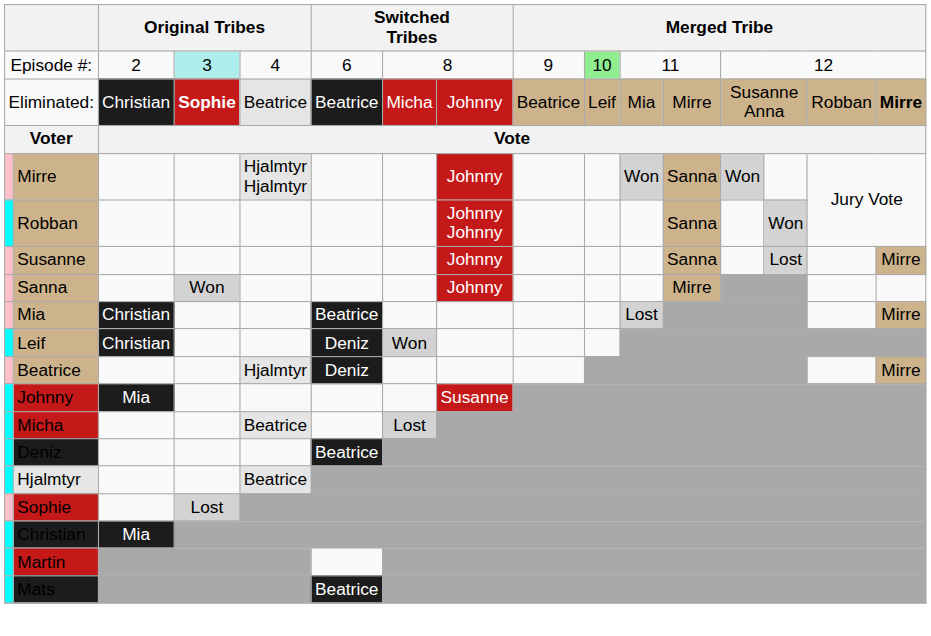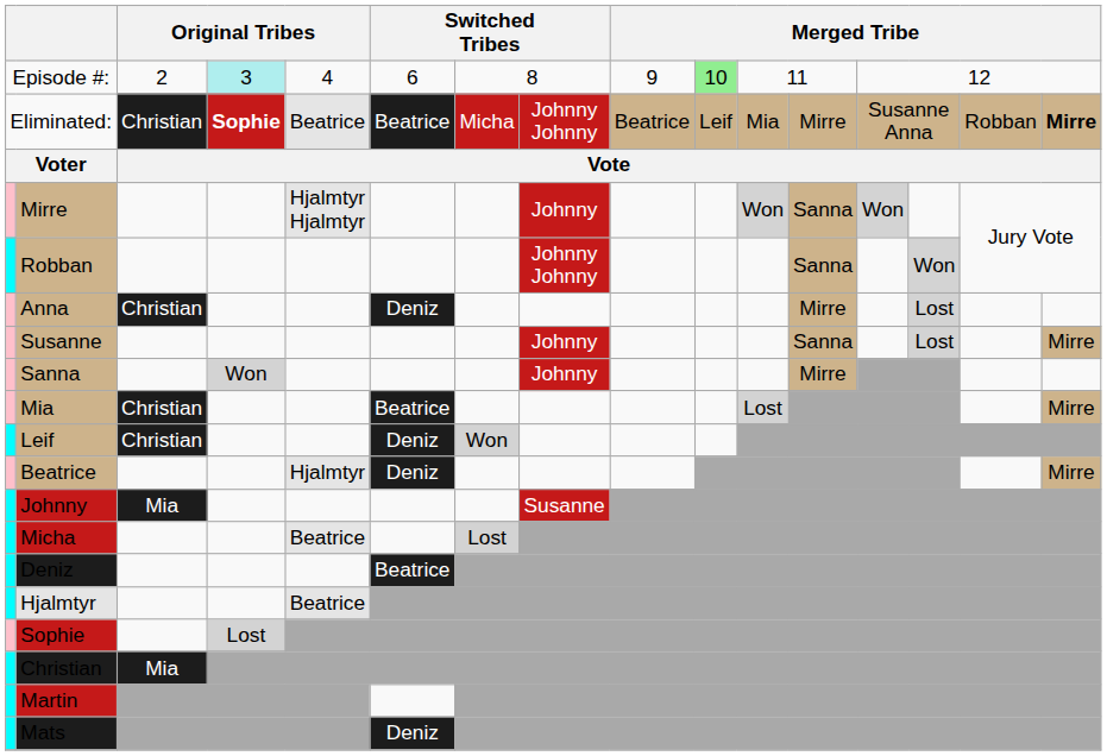 <table class="wikitable" style="text-align:center">
 <tr>
 <th colspan=2></th>
 <th colspan=3>Original Tribes</th>
 <th colspan=3>Switched<br>Tribes</th>
 <th colspan=8>Merged Tribe</th>
 </tr>
 <tr>
 <td colspan=2>Episode #:</td>
 <td>2</td>
 <td style="background: paleturquoise;">3</td>
 <td>4</td>
 <td>6</td>
 <td colspan=2>8</td>
 <td>9</td>
 <td style="background: lightgreen;">10</td>
 <td colspan=2>11</td>
 <td colspan=4>12</td>
 </tr>
 <tr>
 <td colspan=2>Eliminated:</td>
 <td style="background: #1C1C1C; color: white;">Christian<br></td>
 <td style="background: #C51919; color: white;"><strong>Sophie<br></strong></td>
 <td bgcolor=#E5E5E5>Beatrice</td>
 <td style="background: #1C1C1C; color: white;">Beatrice</td>
 <td style="background: #C51919; color: white;">Micha<br></td>
-<td style="background: #C51919; color: white;">Johnny<br></td>
+<td style="background: #C51919; color: white;">Johnny<br>Johnny</td>
 <td bgcolor=#cdb38b>Beatrice<br></td>
 <td bgcolor=#cdb38b>Leif<br></td>
 <td bgcolor=#cdb38b>Mia<br></td>
 <td bgcolor=#cdb38b>Mirre</td>
 <td bgcolor=#cdb38b colspan=2>Susanne<br>Anna<br></td>
 <td bgcolor=#cdb38b>Robban<br></td>
 <td bgcolor=#cdb38b><strong>Mirre<br></strong></td>
 </tr>
 <tr>
 <th colspan=2>Voter</th>
 <th colspan="14">Vote</th>
 </tr>
 <tr>
 <td bgcolor=pink></td>
 <td align="left" bgcolor=#cdb38b>Mirre</td>
 <td></td>
 <td></td>
 <td bgcolor=#E5E5E5>Hjalmtyr<br>Hjalmtyr</td>
 <td></td>
 <td></td>
 <td style="background: #C51919; color: white;">Johnny</td>
 <td></td>
 <td></td>
 <td bgcolor="lightgray">Won</td>
 <td bgcolor=#cdb38b>Sanna</td>
 <td bgcolor="lightgray">Won</td>
 <td></td>
 <td colspan=2 rowspan=2>Jury Vote</td>
 </tr>
 <tr>
 <td bgcolor=cyan></td>
 <td align="left" bgcolor=#cdb38b>Robban</td>
 <td></td>
 <td></td>
 <td></td>
 <td></td>
 <td></td>
 <td style="background: #C51919; color: white;">Johnny<br>Johnny</td>
 <td></td>
 <td></td>
 <td></td>
 <td bgcolor=#cdb38b>Sanna</td>
 <td></td>
 <td bgcolor="lightgray">Won</td>
+</tr>
+<tr>
+<td bgcolor=pink></td>
+<td align="left" bgcolor=#cdb38b>Anna</td>
+<td style="background: #1C1C1C; color: white;">Christian</td>
+<td></td>
+<td></td>
+<td style="background: #1C1C1C; color: white;">Deniz</td>
+<td></td>
+<td></td>
+<td></td>
+<td></td>
+<td></td>
+<td bgcolor=#cdb38b>Mirre</td>
+<td></td>
+<td bgcolor="lightgray">Lost</td>
+<td></td>
+<td></td>
 </tr>
 <tr>
 <td bgcolor=pink></td>
 <td align="left" bgcolor=#cdb38b>Susanne</td>
 <td></td>
 <td></td>
 <td></td>
 <td></td>
 <td></td>
 <td style="background: #C51919; color: white;">Johnny</td>
 <td></td>
 <td></td>
 <td></td>
 <td bgcolor=#cdb38b>Sanna</td>
 <td></td>
 <td bgcolor="lightgray">Lost</td>
 <td></td>
 <td bgcolor=#cdb38b>Mirre</td>
 </tr>
 <tr>
 <td bgcolor=pink></td>
 <td align="left" bgcolor=#cdb38b>Sanna</td>
 <td></td>
 <td bgcolor="lightgray">Won</td>
 <td></td>
 <td></td>
 <td></td>
 <td style="background: #C51919; color: white;">Johnny</td>
 <td></td>
 <td></td>
 <td></td>
 <td bgcolor=#cdb38b>Mirre</td>
 <td bgcolor="darkgray" colspan=2></td>
 <td></td>
 <td></td>
 </tr>
 <tr>
 <td bgcolor=pink></td>
 <td align="left" bgcolor=#cdb38b>Mia</td>
 <td style="background: #1C1C1C; color: white;">Christian</td>
 <td></td>
 <td></td>
 <td style="background: #1C1C1C; color: white;">Beatrice</td>
 <td></td>
 <td></td>
 <td></td>
 <td></td>
 <td bgcolor="lightgray">Lost</td>
 <td bgcolor="darkgray" colspan=3></td>
 <td></td>
 <td bgcolor=#cdb38b>Mirre</td>
 </tr>
 <tr>
 <td bgcolor=cyan></td>
 <td align="left" bgcolor=#cdb38b>Leif</td>
 <td style="background: #1C1C1C; color: white;">Christian</td>
 <td></td>
 <td></td>
 <td style="background: #1C1C1C; color: white;">Deniz</td>
 <td bgcolor="lightgray">Won</td>
 <td></td>
 <td></td>
 <td></td>
 <td bgcolor="darkgray" colspan=6></td>
 </tr>
 <tr>
 <td bgcolor=pink></td>
 <td align="left" bgcolor=#cdb38b>Beatrice</td>
 <td></td>
 <td></td>
 <td bgcolor=#E5E5E5>Hjalmtyr</td>
 <td style="background: #1C1C1C; color: white;">Deniz</td>
 <td></td>
 <td></td>
 <td></td>
 <td bgcolor="darkgray" colspan=5></td>
 <td></td>
 <td bgcolor=#cdb38b>Mirre</td>
 </tr>
 <tr>
 <td bgcolor=cyan></td>
 <td align="left" bgcolor=#C51919><span>Johnny</span></td>
 <td style="background: #1C1C1C; color: white;">Mia</td>
 <td></td>
 <td></td>
 <td></td>
 <td></td>
 <td style="background: #C51919; color: white;">Susanne</td>
 <td bgcolor="darkgray" colspan=8></td>
 </tr>
 <tr>
 <td bgcolor=cyan></td>
 <td align="left" bgcolor=#C51919><span>Micha</span></td>
 <td></td>
 <td></td>
 <td bgcolor=#E5E5E5>Beatrice</td>
 <td></td>
 <td bgcolor="lightgray">Lost</td>
 <td bgcolor="darkgray" colspan=9></td>
 </tr>
 <tr>
 <td bgcolor=cyan></td>
 <td align="left" bgcolor=#1C1C1C><span>Deniz</span></td>
 <td></td>
 <td></td>
 <td></td>
 <td style="background: #1C1C1C; color: white;">Beatrice</td>
 <td bgcolor="darkgray" colspan=10></td>
 </tr>
 <tr>
 <td bgcolor=cyan></td>
 <td align="left" bgcolor=#E5E5E5>Hjalmtyr</td>
 <td></td>
 <td></td>
 <td bgcolor=#E5E5E5>Beatrice</td>
 <td colspan=11 bgcolor=darkgray></td>
 </tr>
 <tr>
 <td bgcolor=pink></td>
 <td align="left" bgcolor=#C51919><span>Sophie</span></td>
 <td></td>
 <td bgcolor="lightgray">Lost</td>
 <td colspan=12 bgcolor=darkgray></td>
 </tr>
 <tr>
 <td bgcolor=cyan></td>
 <td align="left" bgcolor=#1C1C1C><span>Christian</span></td>
 <td style="background: #1C1C1C; color: white;">Mia</td>
 <td colspan=13 bgcolor=darkgray></td>
 </tr>
 <tr>
 <td bgcolor=cyan></td>
 <td align="left" bgcolor=#C51919><span>Martin</span></td>
 <td colspan=3 bgcolor=darkgray></td>
 <td></td>
 <td bgcolor="darkgray" colspan=10></td>
 </tr>
 <tr>
 <td bgcolor=cyan></td>
 <td align="left" bgcolor=#1C1C1C><span>Mats</span></td>
 <td colspan=3 bgcolor=darkgray></td>
-<td style="background: #1C1C1C; color: white;">Beatrice</td>
+<td style="background: #1C1C1C; color: white;">Deniz</td>
 <td bgcolor="darkgray" colspan=10></td>
 </tr>
 <tr>
 </tr>
 </table>
